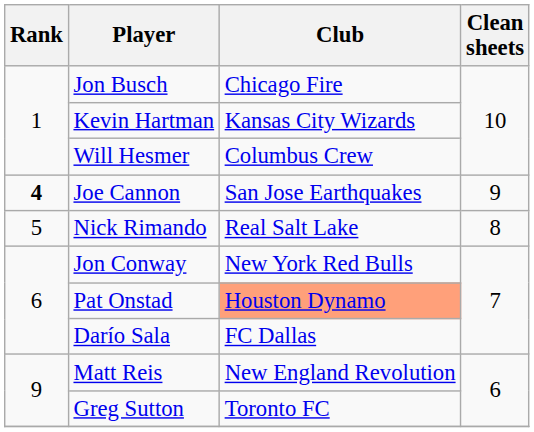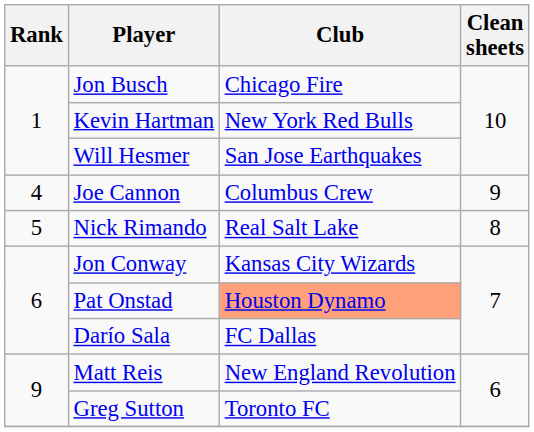 <table class="wikitable" style="text-align:center">
 <tr>
 <th>Rank</th>
 <th>Player</th>
 <th>Club</th>
 <th>Clean<br>sheets</th>
 </tr>
 <tr>
 <td rowspan="3">1</td>
 <td align="left"> <a href='#'>Jon Busch</a></td>
 <td align="left"><a href='#'>Chicago Fire</a></td>
 <td rowspan="3">10</td>
 </tr>
 <tr>
 <td align="left"> <a href='#'>Kevin Hartman</a></td>
-<td align="left"><a href='#'>Kansas City Wizards</a></td>
+<td align="left"><a href='#'>New York Red Bulls</a></td>
 </tr>
 <tr>
 <td align="left"> <a href='#'>Will Hesmer</a></td>
-<td align="left"><a href='#'>Columbus Crew</a></td>
+<td align="left"><a href='#'>San Jose Earthquakes</a></td>
 </tr>
 <tr>
-<td><strong>4</strong></td>
+<td>4</td>
 <td align="left"> <a href='#'>Joe Cannon</a></td>
-<td align="left"><a href='#'>San Jose Earthquakes</a></td>
+<td align="left"><a href='#'>Columbus Crew</a></td>
 <td>9</td>
 </tr>
 <tr>
 <td>5</td>
 <td align="left"> <a href='#'>Nick Rimando</a></td>
 <td align="left"><a href='#'>Real Salt Lake</a></td>
 <td>8</td>
 </tr>
 <tr>
 <td rowspan="3">6</td>
 <td align="left"> <a href='#'>Jon Conway</a></td>
-<td align="left"><a href='#'>New York Red Bulls</a></td>
+<td align="left"><a href='#'>Kansas City Wizards</a></td>
 <td rowspan="3">7</td>
 </tr>
 <tr>
 <td align="left"> <a href='#'>Pat Onstad</a></td>
 <td align="left" style="background: lightsalmon;"><a href='#'>Houston Dynamo</a></td>
 </tr>
 <tr>
 <td align="left"> <a href='#'>Darío Sala</a></td>
 <td align="left"><a href='#'>FC Dallas</a></td>
 </tr>
 <tr>
 <td rowspan="2">9</td>
 <td align="left"> <a href='#'>Matt Reis</a></td>
 <td align="left"><a href='#'>New England Revolution</a></td>
 <td rowspan="2">6</td>
 </tr>
 <tr>
 <td align="left"> <a href='#'>Greg Sutton</a></td>
 <td align="left"><a href='#'>Toronto FC</a></td>
 </tr>
 <tr>
 </tr>
 </table>
